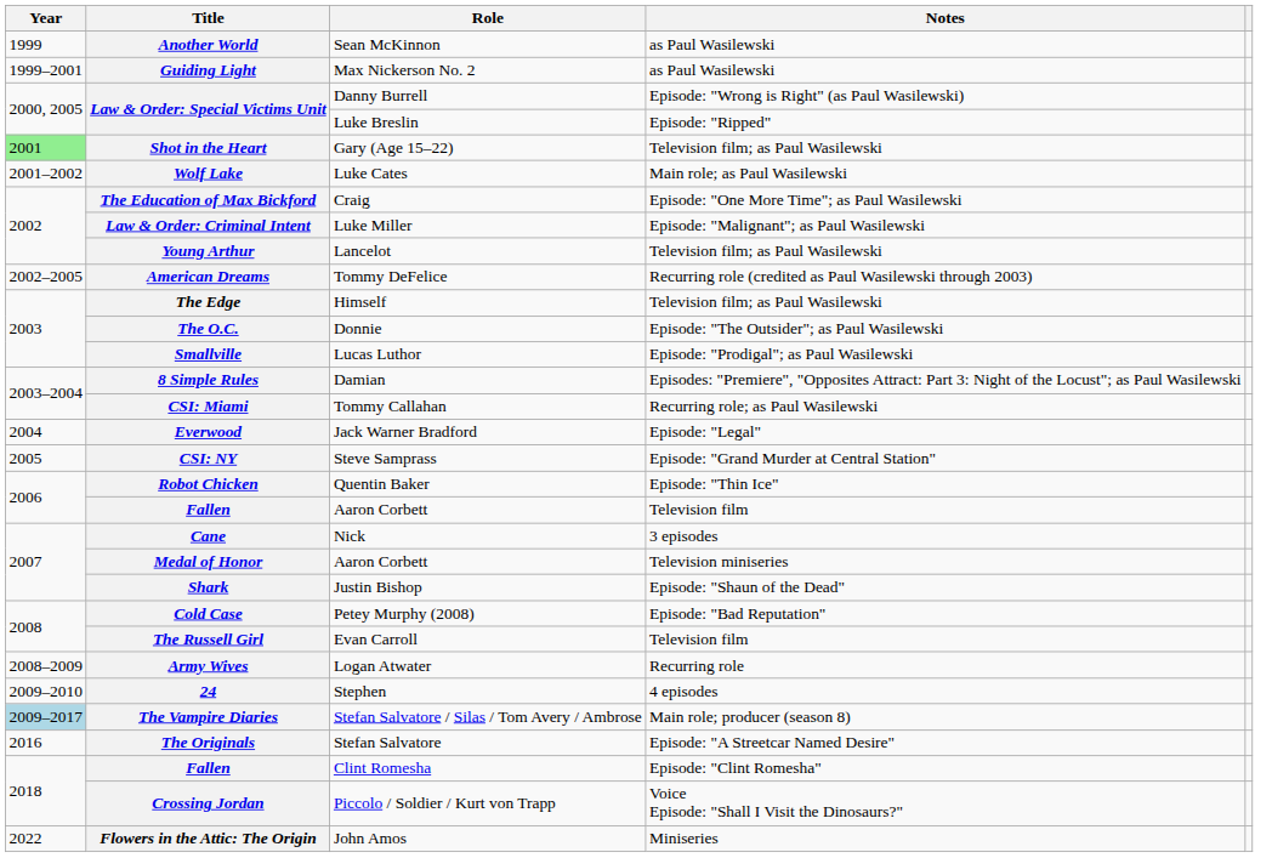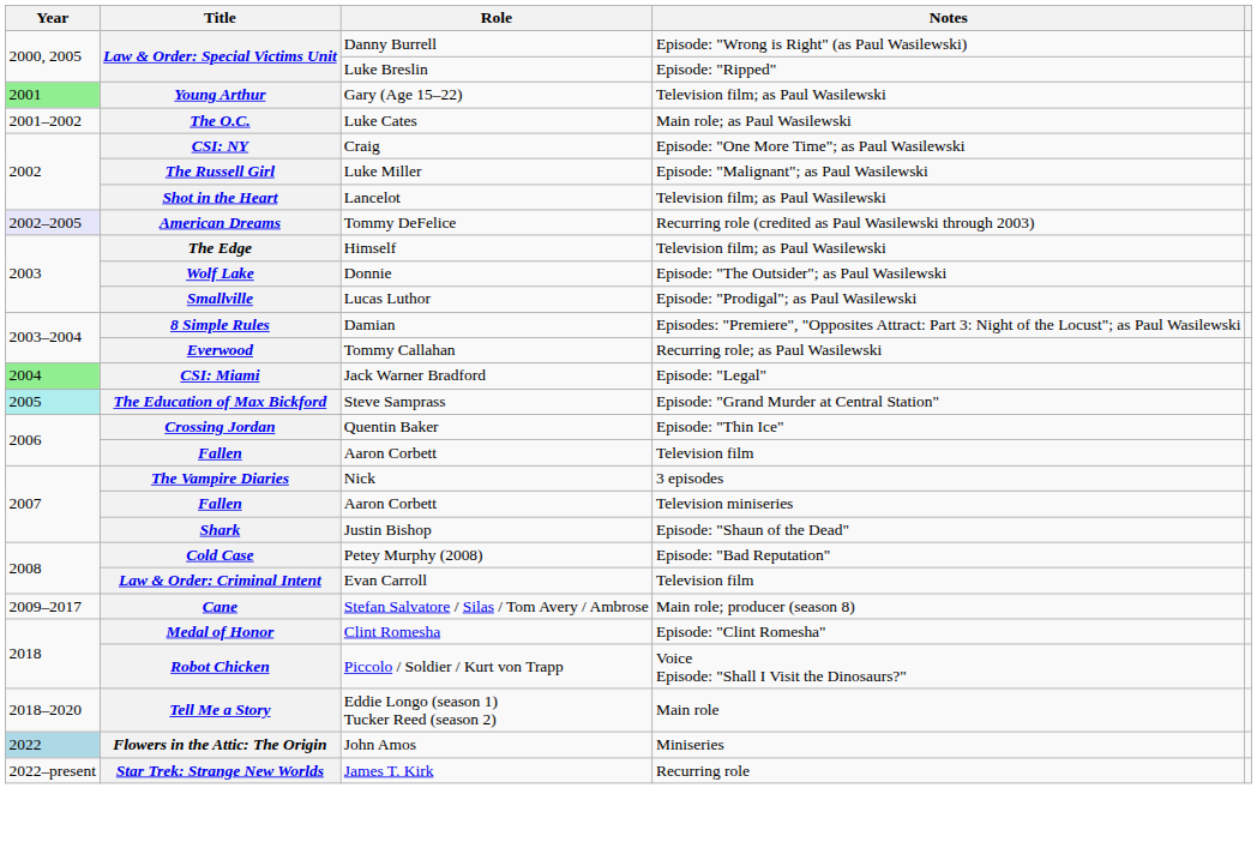 <table class="wikitable sortable plainrowheaders">
 <tr>
 <th scope="col">Year</th>
 <th scope="col">Title</th>
 <th scope="col">Role</th>
 <th scope="col" class="unsortable">Notes</th>
 <th scope="col" class="unsortable"></th>
-</tr>
-<tr>
-<td>1999</td>
-<th scope="row"><em><a href='#'>Another World</a></em></th>
-<td>Sean McKinnon</td>
-<td>as Paul Wasilewski</td>
-<td style="text-align:center;"></td>
-</tr>
-<tr>
-<td>1999–2001</td>
-<th scope="row"><em><a href='#'>Guiding Light</a></em></th>
-<td>Max Nickerson No. 2</td>
-<td>as Paul Wasilewski</td>
-<td style="text-align:center;"></td>
 </tr>
 <tr>
 <td rowspan="2">2000, 2005</td>
 <th scope="row" rowspan="2"><em><a href='#'>Law & Order: Special Victims Unit</a></em></th>
 <td>Danny Burrell</td>
 <td>Episode: "Wrong is Right" (as Paul Wasilewski)</td>
 <td style="text-align:center;"></td>
 </tr>
 <tr>
 <td>Luke Breslin</td>
 <td>Episode: "Ripped"</td>
 <td style="text-align:center;"></td>
 </tr>
 <tr>
 <td style="background: lightgreen;">2001</td>
-<th scope="row"><em><a href='#'>Shot in the Heart</a></em></th>
+<th scope="row"><em><a href='#'>Young Arthur</a></em></th>
 <td>Gary (Age 15–22)</td>
 <td>Television film; as Paul Wasilewski</td>
 <td style="text-align:center;"></td>
 </tr>
 <tr>
 <td>2001–2002</td>
-<th scope="row"><em><a href='#'>Wolf Lake</a></em></th>
+<th scope="row" data-sort-value="O.C., The"><em><a href='#'>The O.C.</a></em></th>
 <td>Luke Cates</td>
 <td>Main role; as Paul Wasilewski</td>
 <td style="text-align:center;"></td>
 </tr>
 <tr>
 <td rowspan="3">2002</td>
-<th scope="row" data-sort-value="Education of Max Bickford, The"><em><a href='#'>The Education of Max Bickford</a></em></th>
+<th scope="row"><em><a href='#'>CSI: NY</a></em></th>
 <td>Craig</td>
 <td>Episode: "One More Time"; as Paul Wasilewski</td>
 <td style="text-align:center;"></td>
 </tr>
 <tr>
-<th scope="row"><em><a href='#'>Law & Order: Criminal Intent</a></em></th>
+<th scope="row" data-sort-value="Russell Girl, The"><em><a href='#'>The Russell Girl</a></em></th>
 <td>Luke Miller</td>
 <td>Episode: "Malignant"; as Paul Wasilewski</td>
 <td style="text-align:center;"></td>
 </tr>
 <tr>
-<th scope="row"><em><a href='#'>Young Arthur</a></em></th>
+<th scope="row"><em><a href='#'>Shot in the Heart</a></em></th>
 <td>Lancelot</td>
 <td>Television film; as Paul Wasilewski</td>
 <td style="text-align:center;"></td>
 </tr>
 <tr>
-<td>2002–2005</td>
+<td style="background: lavender;">2002–2005</td>
 <th scope="row"><em><a href='#'>American Dreams</a></em></th>
 <td>Tommy DeFelice</td>
 <td>Recurring role (credited as Paul Wasilewski through 2003)</td>
 <td style="text-align:center;"></td>
 </tr>
 <tr>
 <td rowspan="3">2003</td>
 <th scope="row" data-sort-value="Edge, The"><em>The Edge</em></th>
 <td>Himself</td>
 <td>Television film; as Paul Wasilewski</td>
 <td style="text-align:center;"></td>
 </tr>
 <tr>
-<th scope="row" data-sort-value="O.C., The"><em><a href='#'>The O.C.</a></em></th>
+<th scope="row"><em><a href='#'>Wolf Lake</a></em></th>
 <td>Donnie</td>
 <td>Episode: "The Outsider"; as Paul Wasilewski</td>
 <td style="text-align:center;"></td>
 </tr>
 <tr>
 <th scope="row"><em><a href='#'>Smallville</a></em></th>
 <td>Lucas Luthor</td>
 <td>Episode: "Prodigal"; as Paul Wasilewski</td>
 <td style="text-align:center;"></td>
 </tr>
 <tr>
 <td rowspan="2">2003–2004</td>
 <th scope="row" data-sort-value="Eight Simple Rules"><em><a href='#'>8 Simple Rules</a></em></th>
 <td>Damian</td>
 <td>Episodes: "Premiere", "Opposites Attract: Part 3: Night of the Locust"; as Paul Wasilewski</td>
 <td style="text-align:center;"></td>
 </tr>
 <tr>
-<th scope="row"><em><a href='#'>CSI: Miami</a></em></th>
+<th scope="row"><em><a href='#'>Everwood</a></em></th>
 <td>Tommy Callahan</td>
 <td>Recurring role; as Paul Wasilewski</td>
 <td style="text-align:center;"></td>
 </tr>
 <tr>
-<td>2004</td>
-<th scope="row"><em><a href='#'>Everwood</a></em></th>
+<td style="background: lightgreen;">2004</td>
+<th scope="row"><em><a href='#'>CSI: Miami</a></em></th>
 <td>Jack Warner Bradford</td>
 <td>Episode: "Legal"</td>
 <td style="text-align:center;"></td>
 </tr>
 <tr>
-<td>2005</td>
-<th scope="row"><em><a href='#'>CSI: NY</a></em></th>
+<td style="background: paleturquoise;">2005</td>
+<th scope="row" data-sort-value="Education of Max Bickford, The"><em><a href='#'>The Education of Max Bickford</a></em></th>
 <td>Steve Samprass</td>
 <td>Episode: "Grand Murder at Central Station"</td>
 <td style="text-align:center;"></td>
 </tr>
 <tr>
 <td rowspan="2">2006</td>
-<th scope="row"><em><a href='#'>Robot Chicken</a></em></th>
+<th scope="row"><em><a href='#'>Crossing Jordan</a></em></th>
 <td>Quentin Baker</td>
 <td>Episode: "Thin Ice"</td>
 <td style="text-align:center;"></td>
 </tr>
 <tr>
 <th scope="row"><em><a href='#'>Fallen</a></em></th>
 <td>Aaron Corbett</td>
 <td>Television film</td>
 <td style="text-align:center;"></td>
 </tr>
 <tr>
 <td rowspan="3">2007</td>
-<th scope="row"><em><a href='#'>Cane</a></em></th>
+<th scope="row" data-sort-value="Vampire Diaries, The"><em><a href='#'>The Vampire Diaries</a></em></th>
 <td>Nick</td>
 <td>3 episodes</td>
 <td style="text-align:center;"></td>
 </tr>
 <tr>
-<th scope="row"><em><a href='#'>Medal of Honor</a></em></th>
+<th scope="row"><em><a href='#'>Fallen</a></em></th>
 <td>Aaron Corbett</td>
 <td>Television miniseries</td>
 <td style="text-align:center;"></td>
 </tr>
 <tr>
 <th scope="row"><em><a href='#'>Shark</a></em></th>
 <td>Justin Bishop</td>
 <td>Episode: "Shaun of the Dead"</td>
 <td style="text-align:center;"></td>
 </tr>
 <tr>
 <td rowspan="2">2008</td>
 <th scope="row"><em><a href='#'>Cold Case</a></em></th>
 <td>Petey Murphy (2008)</td>
 <td>Episode: "Bad Reputation"</td>
 <td style="text-align:center;"></td>
 </tr>
 <tr>
-<th scope="row" data-sort-value="Russell Girl, The"><em><a href='#'>The Russell Girl</a></em></th>
+<th scope="row"><em><a href='#'>Law & Order: Criminal Intent</a></em></th>
 <td>Evan Carroll</td>
 <td>Television film</td>
 <td style="text-align:center;"></td>
 </tr>
 <tr>
-<td>2008–2009</td>
-<th scope="row"><em><a href='#'>Army Wives</a></em></th>
-<td>Logan Atwater</td>
-<td>Recurring role</td>
-<td style="text-align:center;"></td>
-</tr>
-<tr>
-<td>2009–2010</td>
-<th scope="row" data-sort-value="Twenty-four"><em><a href='#'>24</a></em></th>
-<td>Stephen</td>
-<td>4 episodes</td>
-<td style="text-align:center;"></td>
-</tr>
-<tr>
-<td style="background: lightblue;">2009–2017</td>
-<th scope="row" data-sort-value="Vampire Diaries, The"><em><a href='#'>The Vampire Diaries</a></em></th>
+<td>2009–2017</td>
+<th scope="row"><em><a href='#'>Cane</a></em></th>
 <td><a href='#'>Stefan Salvatore</a> / <a href='#'>Silas</a> / Tom Avery / Ambrose</td>
 <td>Main role; producer (season 8)</td>
 <td style="text-align:center;"></td>
 </tr>
 <tr>
-<td>2016</td>
-<th scope="row" data-sort-value="Originals, The"><em><a href='#'>The Originals</a></em></th>
-<td>Stefan Salvatore</td>
-<td>Episode: "A Streetcar Named Desire"</td>
-<td style="text-align:center;"></td>
-</tr>
-<tr>
 <td rowspan="2">2018</td>
-<th scope="row"><em><a href='#'>Fallen</a></em></th>
+<th scope="row"><em><a href='#'>Medal of Honor</a></em></th>
 <td><a href='#'>Clint Romesha</a></td>
 <td>Episode: "Clint Romesha"</td>
 <td style="text-align:center;"></td>
 </tr>
 <tr>
-<th scope="row"><em><a href='#'>Crossing Jordan</a></em></th>
+<th scope="row"><em><a href='#'>Robot Chicken</a></em></th>
 <td><a href='#'>Piccolo</a> / Soldier / Kurt von Trapp</td>
 <td>Voice<br>Episode: "Shall I Visit the Dinosaurs?"</td>
 <td style="text-align:center;"></td>
 </tr>
 <tr>
-<td>2022</td>
+<td>2018–2020</td>
+<th scope="row"><em><a href='#'>Tell Me a Story</a></em></th>
+<td>Eddie Longo (season 1)<br>Tucker Reed (season 2)</td>
+<td>Main role</td>
+<td style="text-align:center;"></td>
+</tr>
+<tr>
+<td style="background: lightblue;">2022</td>
 <th scope="row"><em>Flowers in the Attic: The Origin</em></th>
 <td>John Amos</td>
 <td>Miniseries</td>
 <td style="text-align:center;"></td>
 </tr>
+<tr>
+<td>2022–present</td>
+<th scope="row"><em><a href='#'>Star Trek: Strange New Worlds</a></em></th>
+<td><a href='#'>James T. Kirk</a></td>
+<td>Recurring role</td>
+<td style="text-align:center;"></td>
+</tr>
 </table>
